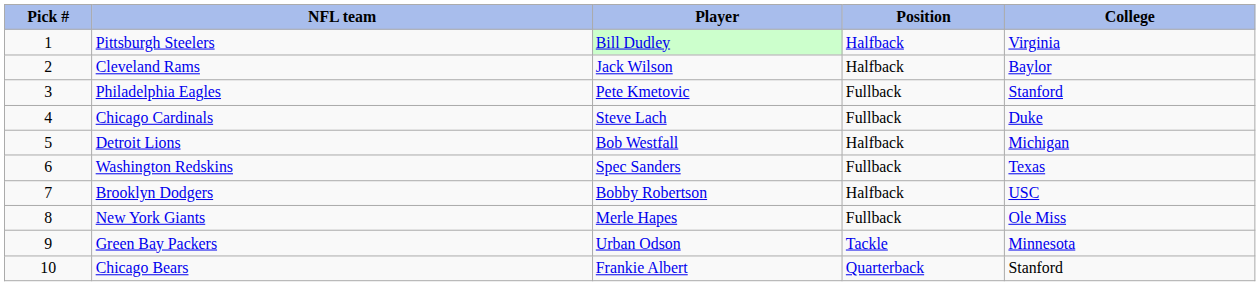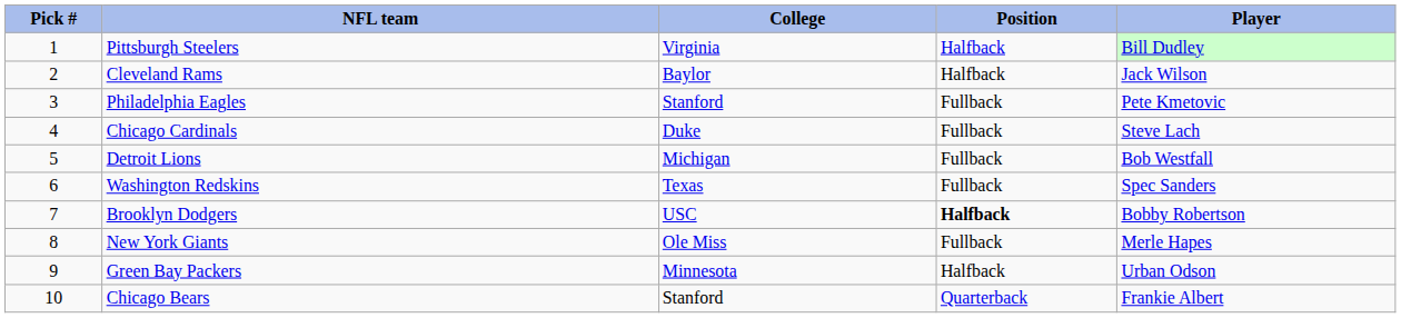 <table style="width: 100%" class="sortable wikitable">
 <tr>
 <th style="background:#A8BDEC;" width=7%>Pick #</th>
 <th width=40% style="background:#A8BDEC;">NFL team</th>
+<th style="background:#A8BDEC;">College</th>
+<th width=13% style="background:#A8BDEC;">Position</th>
 <th width=20% style="background:#A8BDEC;">Player</th>
-<th width=13% style="background:#A8BDEC;">Position</th>
-<th style="background:#A8BDEC;">College</th>
 </tr>
 <tr>
 <td align=center>1</td>
 <td><a href='#'>Pittsburgh Steelers</a></td>
+<td><a href='#'>Virginia</a></td>
+<td><a href='#'>Halfback</a></td>
 <td bgcolor="#CCFFCC"><a href='#'>Bill Dudley</a></td>
-<td><a href='#'>Halfback</a></td>
-<td><a href='#'>Virginia</a></td>
 </tr>
 <tr>
 <td align=center>2</td>
 <td><a href='#'>Cleveland Rams</a></td>
+<td><a href='#'>Baylor</a></td>
+<td>Halfback</td>
 <td><a href='#'>Jack Wilson</a></td>
-<td>Halfback</td>
-<td><a href='#'>Baylor</a></td>
 </tr>
 <tr>
 <td align=center>3</td>
 <td><a href='#'>Philadelphia Eagles</a></td>
+<td><a href='#'>Stanford</a></td>
+<td>Fullback</td>
 <td><a href='#'>Pete Kmetovic</a></td>
-<td>Fullback</td>
-<td><a href='#'>Stanford</a></td>
 </tr>
 <tr>
 <td align=center>4</td>
 <td><a href='#'>Chicago Cardinals</a></td>
+<td><a href='#'>Duke</a></td>
+<td>Fullback</td>
 <td><a href='#'>Steve Lach</a></td>
-<td>Fullback</td>
-<td><a href='#'>Duke</a></td>
 </tr>
 <tr>
 <td align=center>5</td>
 <td><a href='#'>Detroit Lions</a></td>
+<td><a href='#'>Michigan</a></td>
+<td>Fullback</td>
 <td><a href='#'>Bob Westfall</a></td>
-<td>Halfback</td>
-<td><a href='#'>Michigan</a></td>
 </tr>
 <tr>
 <td align=center>6</td>
 <td><a href='#'>Washington Redskins</a></td>
+<td><a href='#'>Texas</a></td>
+<td>Fullback</td>
 <td><a href='#'>Spec Sanders</a></td>
-<td>Fullback</td>
-<td><a href='#'>Texas</a></td>
 </tr>
 <tr>
 <td align=center>7</td>
 <td><a href='#'>Brooklyn Dodgers</a></td>
+<td><a href='#'>USC</a></td>
+<td><strong>Halfback</strong></td>
 <td><a href='#'>Bobby Robertson</a></td>
-<td>Halfback</td>
-<td><a href='#'>USC</a></td>
 </tr>
 <tr>
 <td align=center>8</td>
 <td><a href='#'>New York Giants</a></td>
+<td><a href='#'>Ole Miss</a></td>
+<td>Fullback</td>
 <td><a href='#'>Merle Hapes</a></td>
-<td>Fullback</td>
-<td><a href='#'>Ole Miss</a></td>
 </tr>
 <tr>
 <td align=center>9</td>
 <td><a href='#'>Green Bay Packers</a></td>
+<td><a href='#'>Minnesota</a></td>
+<td>Halfback</td>
 <td><a href='#'>Urban Odson</a></td>
-<td><a href='#'>Tackle</a></td>
-<td><a href='#'>Minnesota</a></td>
 </tr>
 <tr>
 <td align=center>10</td>
 <td><a href='#'>Chicago Bears</a></td>
+<td>Stanford</td>
+<td><a href='#'>Quarterback</a></td>
 <td><a href='#'>Frankie Albert</a></td>
-<td><a href='#'>Quarterback</a></td>
-<td>Stanford</td>
 </tr>
 </table>
